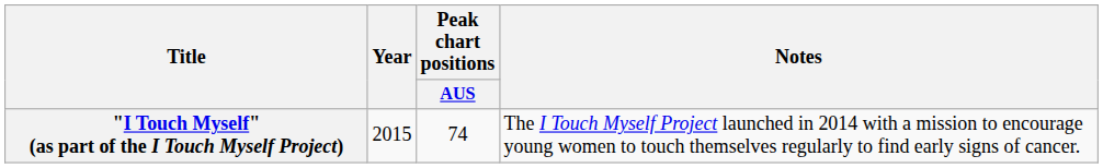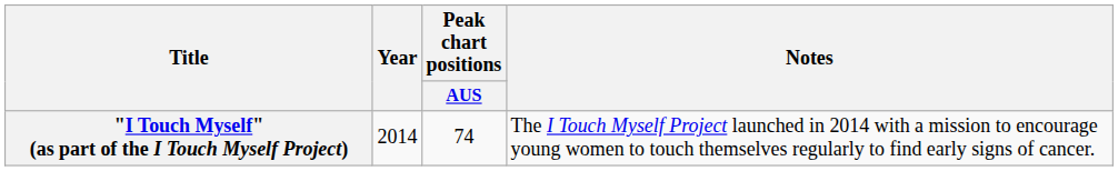 <table class="wikitable plainrowheaders" style="text-align:center;">
 <tr>
 <th scope="col" rowspan="2" style="width:18em;">Title</th>
 <th scope="col" rowspan="2" style="width:1em;">Year</th>
 <th scope="col" colspan="1">Peak chart positions</th>
 <th scope="col" rowspan="2" style="width:30em;">Notes</th>
 </tr>
 <tr>
 <th scope="col" style="width:3em;font-size:90%;"><a href='#'>AUS</a><br></th>
 </tr>
 <tr>
 <th scope="row">"<a href='#'>I Touch Myself</a>" <br><span>(as part of the <em>I Touch Myself Project</em>)</span></th>
-<td>2015</td>
+<td>2014</td>
 <td>74</td>
 <td style="text-align:left;">The <em><a href='#'>I Touch Myself Project</a></em> launched in 2014 with a mission to encourage young women to touch themselves regularly to find early signs of cancer.</td>
 </tr>
 </table>
